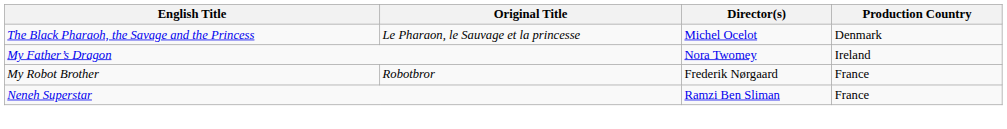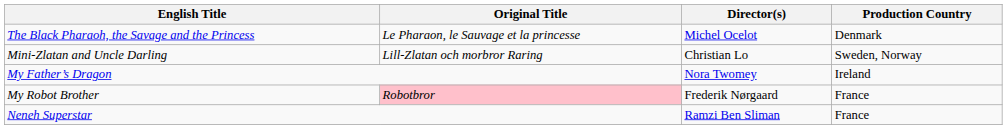 <table class="sortable wikitable" style="width:100%; margin-bottom:4px">
 <tr>
 <th>English Title</th>
 <th>Original Title</th>
 <th>Director(s)</th>
 <th>Production Country</th>
 </tr>
 <tr>
 <td><em><a href='#'>The Black Pharaoh, the Savage and the Princess</a></em></td>
 <td><em>Le Pharaon, le Sauvage et la princesse</em></td>
 <td><a href='#'>Michel Ocelot</a></td>
 <td>Denmark</td>
 </tr>
 <tr>
+<td><em>Mini-Zlatan and Uncle Darling</em></td>
+<td><em>Lill-Zlatan och morbror Raring</em></td>
+<td>Christian Lo</td>
+<td>Sweden, Norway</td>
+</tr>
+<tr>
 <td colspan="2"><em><a href='#'>My Father’s Dragon</a></em></td>
 <td><a href='#'>Nora Twomey</a></td>
 <td>Ireland</td>
 </tr>
 <tr>
 <td><em>My Robot Brother</em></td>
-<td><em> Robotbror</em></td>
+<td style="background: pink;"><em> Robotbror</em></td>
 <td>Frederik Nørgaard</td>
 <td>France</td>
 </tr>
 <tr>
 <td colspan="2"><em><a href='#'>Neneh Superstar</a></em></td>
 <td><a href='#'>Ramzi Ben Sliman</a></td>
 <td>France</td>
 </tr>
 </table>
